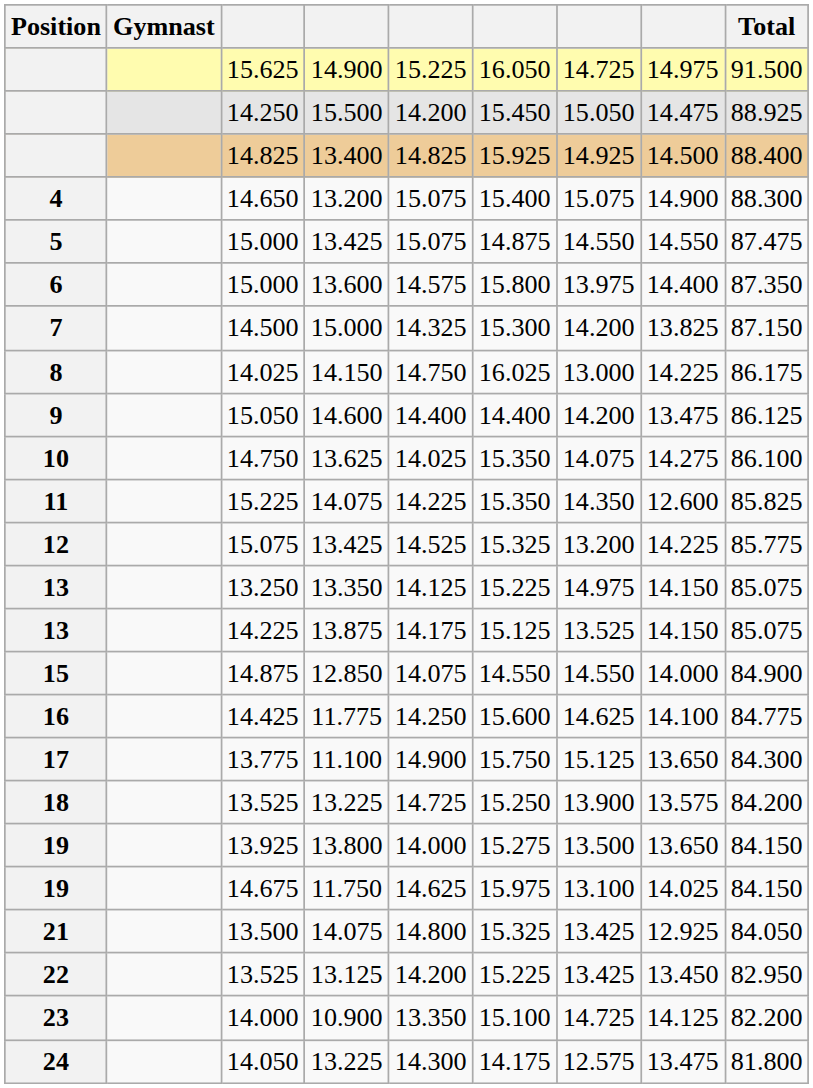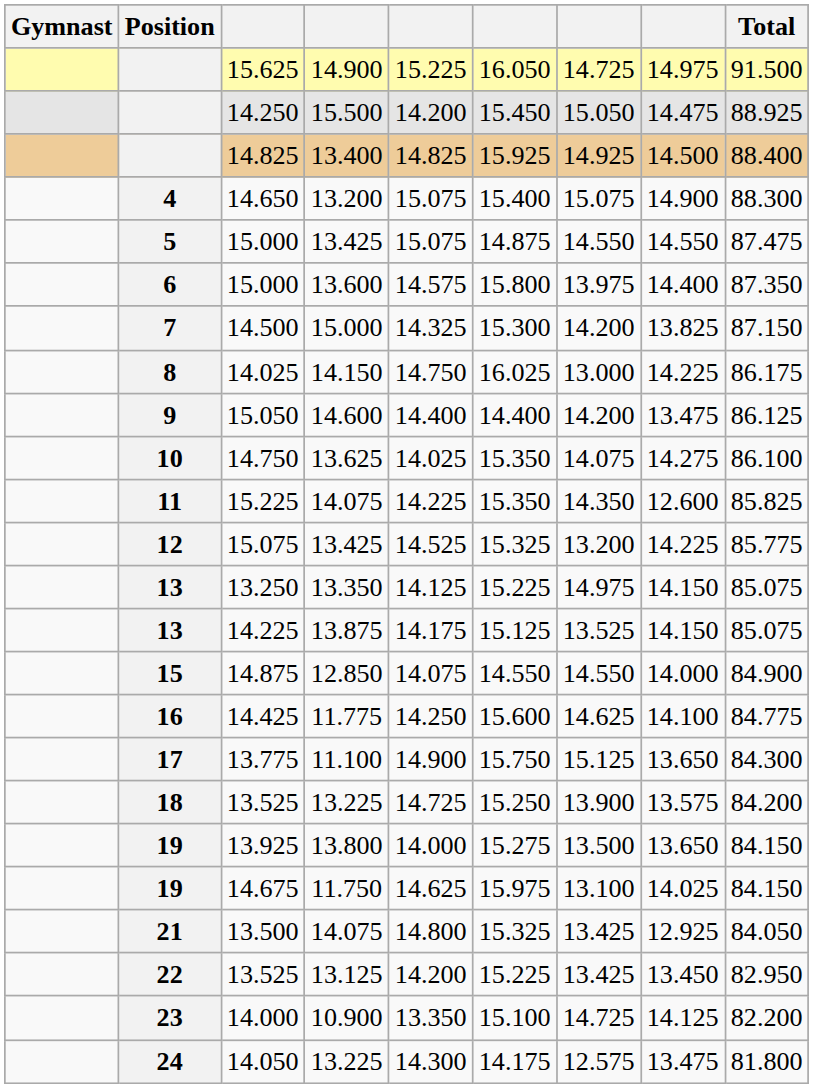 <table class="wikitable sortable" style="text-align:center; font-size:95%">
 <tr>
+<th scope=col>Gymnast</th>
 <th scope=col>Position</th>
-<th scope=col>Gymnast</th>
 <th scope=col></th>
 <th scope=col></th>
 <th scope=col></th>
 <th scope=col></th>
 <th scope=col></th>
 <th scope=col></th>
 <th scope=col>Total</th>
 </tr>
 <tr bgcolor=fffcaf>
+<td align=left></td>
 <th scope=row></th>
-<td align=left></td>
 <td>15.625</td>
 <td>14.900</td>
 <td>15.225</td>
 <td>16.050</td>
 <td>14.725</td>
 <td>14.975</td>
 <td>91.500</td>
 </tr>
 <tr bgcolor=e5e5e5>
+<td align=left></td>
 <th scope=row></th>
-<td align=left></td>
 <td>14.250</td>
 <td>15.500</td>
 <td>14.200</td>
 <td>15.450</td>
 <td>15.050</td>
 <td>14.475</td>
 <td>88.925</td>
 </tr>
 <tr bgcolor=eecc99>
+<td align=left></td>
 <th scope=row></th>
-<td align=left></td>
 <td>14.825</td>
 <td>13.400</td>
 <td>14.825</td>
 <td>15.925</td>
 <td>14.925</td>
 <td>14.500</td>
 <td>88.400</td>
 </tr>
 <tr>
+<td align=left></td>
 <th scope=row>4</th>
-<td align=left></td>
 <td>14.650</td>
 <td>13.200</td>
 <td>15.075</td>
 <td>15.400</td>
 <td>15.075</td>
 <td>14.900</td>
 <td>88.300</td>
 </tr>
 <tr>
+<td align=left></td>
 <th scope=row>5</th>
-<td align=left></td>
 <td>15.000</td>
 <td>13.425</td>
 <td>15.075</td>
 <td>14.875</td>
 <td>14.550</td>
 <td>14.550</td>
 <td>87.475</td>
 </tr>
 <tr>
+<td align=left></td>
 <th scope=row>6</th>
-<td align=left></td>
 <td>15.000</td>
 <td>13.600</td>
 <td>14.575</td>
 <td>15.800</td>
 <td>13.975</td>
 <td>14.400</td>
 <td>87.350</td>
 </tr>
 <tr>
+<td align=left></td>
 <th scope=row>7</th>
-<td align=left></td>
 <td>14.500</td>
 <td>15.000</td>
 <td>14.325</td>
 <td>15.300</td>
 <td>14.200</td>
 <td>13.825</td>
 <td>87.150</td>
 </tr>
 <tr>
+<td align=left></td>
 <th scope=row>8</th>
-<td align=left></td>
 <td>14.025</td>
 <td>14.150</td>
 <td>14.750</td>
 <td>16.025</td>
 <td>13.000</td>
 <td>14.225</td>
 <td>86.175</td>
 </tr>
 <tr>
+<td align=left></td>
 <th scope=row>9</th>
-<td align=left></td>
 <td>15.050</td>
 <td>14.600</td>
 <td>14.400</td>
 <td>14.400</td>
 <td>14.200</td>
 <td>13.475</td>
 <td>86.125</td>
 </tr>
 <tr>
+<td align=left></td>
 <th scope=row>10</th>
-<td align=left></td>
 <td>14.750</td>
 <td>13.625</td>
 <td>14.025</td>
 <td>15.350</td>
 <td>14.075</td>
 <td>14.275</td>
 <td>86.100</td>
 </tr>
 <tr>
+<td align=left></td>
 <th scope=row>11</th>
-<td align=left></td>
 <td>15.225</td>
 <td>14.075</td>
 <td>14.225</td>
 <td>15.350</td>
 <td>14.350</td>
 <td>12.600</td>
 <td>85.825</td>
 </tr>
 <tr>
+<td align=left></td>
 <th scope=row>12</th>
-<td align=left></td>
 <td>15.075</td>
 <td>13.425</td>
 <td>14.525</td>
 <td>15.325</td>
 <td>13.200</td>
 <td>14.225</td>
 <td>85.775</td>
 </tr>
 <tr>
+<td align=left></td>
 <th scope=row>13</th>
-<td align=left></td>
 <td>13.250</td>
 <td>13.350</td>
 <td>14.125</td>
 <td>15.225</td>
 <td>14.975</td>
 <td>14.150</td>
 <td>85.075</td>
 </tr>
 <tr>
+<td align=left></td>
 <th scope=row>13</th>
-<td align=left></td>
 <td>14.225</td>
 <td>13.875</td>
 <td>14.175</td>
 <td>15.125</td>
 <td>13.525</td>
 <td>14.150</td>
 <td>85.075</td>
 </tr>
 <tr>
+<td align=left></td>
 <th scope=row>15</th>
-<td align=left></td>
 <td>14.875</td>
 <td>12.850</td>
 <td>14.075</td>
 <td>14.550</td>
 <td>14.550</td>
 <td>14.000</td>
 <td>84.900</td>
 </tr>
 <tr>
+<td align=left></td>
 <th scope=row>16</th>
-<td align=left></td>
 <td>14.425</td>
 <td>11.775</td>
 <td>14.250</td>
 <td>15.600</td>
 <td>14.625</td>
 <td>14.100</td>
 <td>84.775</td>
 </tr>
 <tr>
+<td align=left></td>
 <th scope=row>17</th>
-<td align=left></td>
 <td>13.775</td>
 <td>11.100</td>
 <td>14.900</td>
 <td>15.750</td>
 <td>15.125</td>
 <td>13.650</td>
 <td>84.300</td>
 </tr>
 <tr>
+<td align=left></td>
 <th scope=row>18</th>
-<td align=left></td>
 <td>13.525</td>
 <td>13.225</td>
 <td>14.725</td>
 <td>15.250</td>
 <td>13.900</td>
 <td>13.575</td>
 <td>84.200</td>
 </tr>
 <tr>
+<td align=left></td>
 <th scope=row>19</th>
-<td align=left></td>
 <td>13.925</td>
 <td>13.800</td>
 <td>14.000</td>
 <td>15.275</td>
 <td>13.500</td>
 <td>13.650</td>
 <td>84.150</td>
 </tr>
 <tr>
+<td align=left></td>
 <th scope=row>19</th>
-<td align=left></td>
 <td>14.675</td>
 <td>11.750</td>
 <td>14.625</td>
 <td>15.975</td>
 <td>13.100</td>
 <td>14.025</td>
 <td>84.150</td>
 </tr>
 <tr>
+<td align=left></td>
 <th scope=row>21</th>
-<td align=left></td>
 <td>13.500</td>
 <td>14.075</td>
 <td>14.800</td>
 <td>15.325</td>
 <td>13.425</td>
 <td>12.925</td>
 <td>84.050</td>
 </tr>
 <tr>
+<td align=left></td>
 <th scope=row>22</th>
-<td align=left></td>
 <td>13.525</td>
 <td>13.125</td>
 <td>14.200</td>
 <td>15.225</td>
 <td>13.425</td>
 <td>13.450</td>
 <td>82.950</td>
 </tr>
 <tr>
+<td align=left></td>
 <th scope=row>23</th>
-<td align=left></td>
 <td>14.000</td>
 <td>10.900</td>
 <td>13.350</td>
 <td>15.100</td>
 <td>14.725</td>
 <td>14.125</td>
 <td>82.200</td>
 </tr>
 <tr>
+<td align=left></td>
 <th scope=row>24</th>
-<td align=left></td>
 <td>14.050</td>
 <td>13.225</td>
 <td>14.300</td>
 <td>14.175</td>
 <td>12.575</td>
 <td>13.475</td>
 <td>81.800</td>
 </tr>
 </table>
